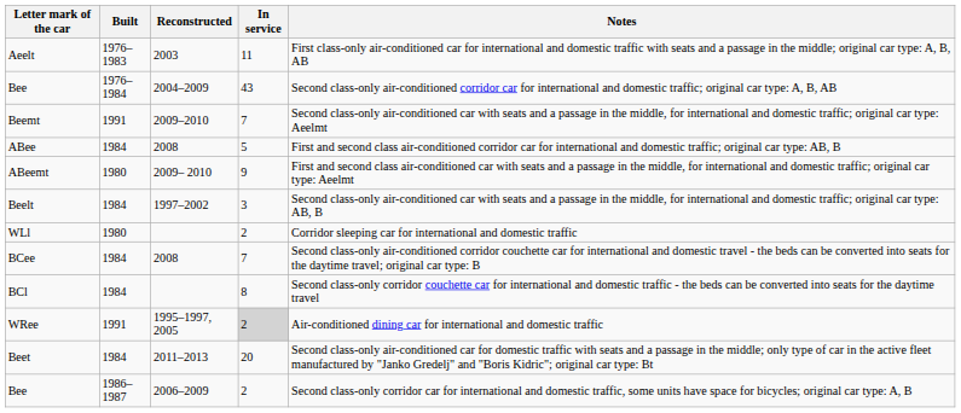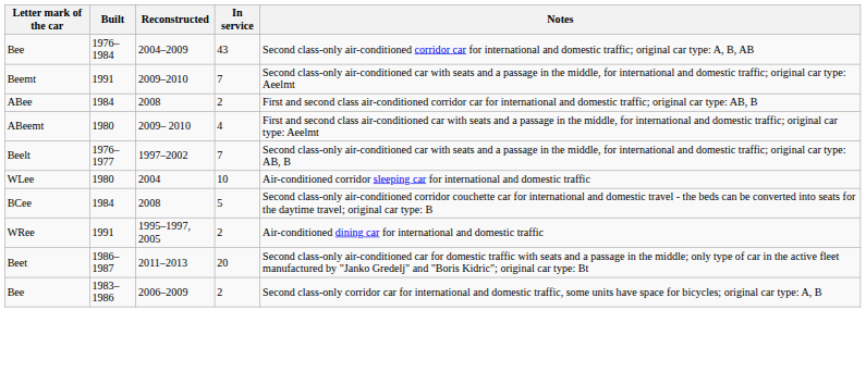 <table class="wikitable">
 <tr>
 <th>Letter mark of the car</th>
 <th>Built</th>
 <th>Reconstructed</th>
 <th>In service</th>
 <th>Notes</th>
-</tr>
-<tr>
-<td>Aeelt</td>
-<td>1976–1983</td>
-<td>2003</td>
-<td>11</td>
-<td>First class-only air-conditioned car for international and domestic traffic with seats and a passage in the middle; original car type: A, B, AB</td>
 </tr>
 <tr>
 <td>Bee</td>
 <td>1976–1984</td>
 <td>2004–2009</td>
 <td>43</td>
 <td>Second class-only air-conditioned <a href='#'>corridor car</a> for international and domestic traffic; original car type: A, B, AB</td>
 </tr>
 <tr>
 <td>Beemt</td>
 <td>1991</td>
 <td>2009–2010</td>
 <td>7</td>
 <td>Second class-only air-conditioned car with seats and a passage in the middle, for international and domestic traffic; original car type: Aeelmt</td>
 </tr>
 <tr>
 <td>ABee</td>
 <td>1984</td>
 <td>2008</td>
-<td>5</td>
+<td>2</td>
 <td>First and second class air-conditioned corridor car for international and domestic traffic; original car type: AB, B</td>
 </tr>
 <tr>
 <td>ABeemt</td>
 <td>1980</td>
 <td>2009– 2010</td>
-<td>9</td>
+<td>4</td>
 <td>First and second class air-conditioned car with seats and a passage in the middle, for international and domestic traffic; original car type: Aeelmt</td>
 </tr>
 <tr>
 <td>Beelt</td>
-<td>1984</td>
+<td>1976–1977</td>
 <td>1997–2002</td>
-<td>3</td>
+<td>7</td>
 <td>Second class-only air-conditioned car with seats and a passage in the middle, for international and domestic traffic; original car type: AB, B</td>
 </tr>
 <tr>
-<td>WLl</td>
+<td>WLee</td>
 <td>1980</td>
-<td></td>
-<td>2</td>
-<td>Corridor sleeping car for international and domestic traffic</td>
+<td>2004</td>
+<td>10</td>
+<td>Air-conditioned corridor <a href='#'>sleeping car</a> for international and domestic traffic</td>
 </tr>
 <tr>
 <td>BCee</td>
 <td>1984</td>
 <td>2008</td>
-<td>7</td>
+<td>5</td>
 <td>Second class-only air-conditioned corridor couchette car for international and domestic travel - the beds can be converted into seats for the daytime travel; original car type: B</td>
-</tr>
-<tr>
-<td>BCl</td>
-<td>1984</td>
-<td></td>
-<td>8</td>
-<td>Second class-only corridor <a href='#'>couchette car</a> for international and domestic traffic - the beds can be converted into seats for the daytime travel</td>
 </tr>
 <tr>
 <td>WRee</td>
 <td>1991</td>
 <td>1995–1997, 2005</td>
-<td style="background: lightgrey;">2</td>
+<td>2</td>
 <td>Air-conditioned <a href='#'>dining car</a> for international and domestic traffic</td>
 </tr>
 <tr>
 <td>Beet</td>
-<td>1984</td>
+<td>1986–1987</td>
 <td>2011–2013</td>
 <td>20</td>
 <td>Second class-only air-conditioned car for domestic traffic with seats and a passage in the middle; only type of car in the active fleet manufactured by "Janko Gredelj" and "Boris Kidric"; original car type: Bt</td>
 </tr>
 <tr>
 <td>Bee</td>
-<td>1986–1987</td>
+<td>1983–1986</td>
 <td>2006–2009</td>
 <td>2</td>
 <td>Second class-only corridor car for international and domestic traffic, some units have space for bicycles; original car type: A, B</td>
 </tr>
 </table>
